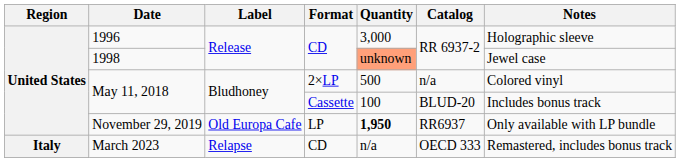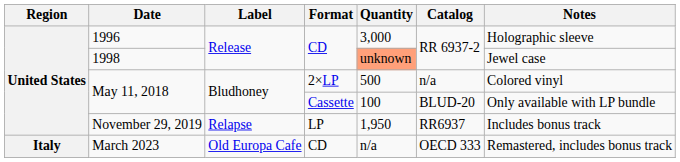 <table class="wikitable plainrowheaders">
 <tr>
 <th>Region</th>
 <th>Date</th>
 <th>Label</th>
 <th>Format</th>
 <th>Quantity</th>
 <th>Catalog</th>
 <th>Notes</th>
 </tr>
 <tr>
 <th scope="row" rowspan="5">United States</th>
 <td>1996</td>
 <td rowspan="2"><a href='#'>Release</a></td>
 <td rowspan="2"><a href='#'>CD</a></td>
 <td>3,000</td>
 <td rowspan="2">RR 6937-2</td>
 <td>Holographic sleeve</td>
 </tr>
 <tr>
 <td>1998</td>
 <td style="background: lightsalmon;">unknown</td>
 <td>Jewel case</td>
 </tr>
 <tr>
 <td rowspan="2">May 11, 2018</td>
 <td rowspan="2">Bludhoney</td>
 <td>2×<a href='#'>LP</a></td>
 <td>500</td>
 <td>n/a</td>
 <td>Colored vinyl</td>
 </tr>
 <tr>
 <td><a href='#'>Cassette</a></td>
 <td>100</td>
 <td>BLUD-20</td>
-<td>Includes bonus track</td>
+<td>Only available with LP bundle</td>
 </tr>
 <tr>
 <td>November 29, 2019</td>
-<td><a href='#'>Old Europa Cafe</a></td>
+<td><a href='#'>Relapse</a></td>
 <td>LP</td>
-<td><strong>1,950</strong></td>
+<td>1,950</td>
 <td>RR6937</td>
-<td>Only available with LP bundle</td>
+<td>Includes bonus track</td>
 </tr>
 <tr>
 <th scope="row">Italy</th>
 <td>March 2023</td>
-<td><a href='#'>Relapse</a></td>
+<td><a href='#'>Old Europa Cafe</a></td>
 <td>CD</td>
 <td>n/a</td>
 <td>OECD 333</td>
 <td>Remastered, includes bonus track</td>
 </tr>
 </table>
